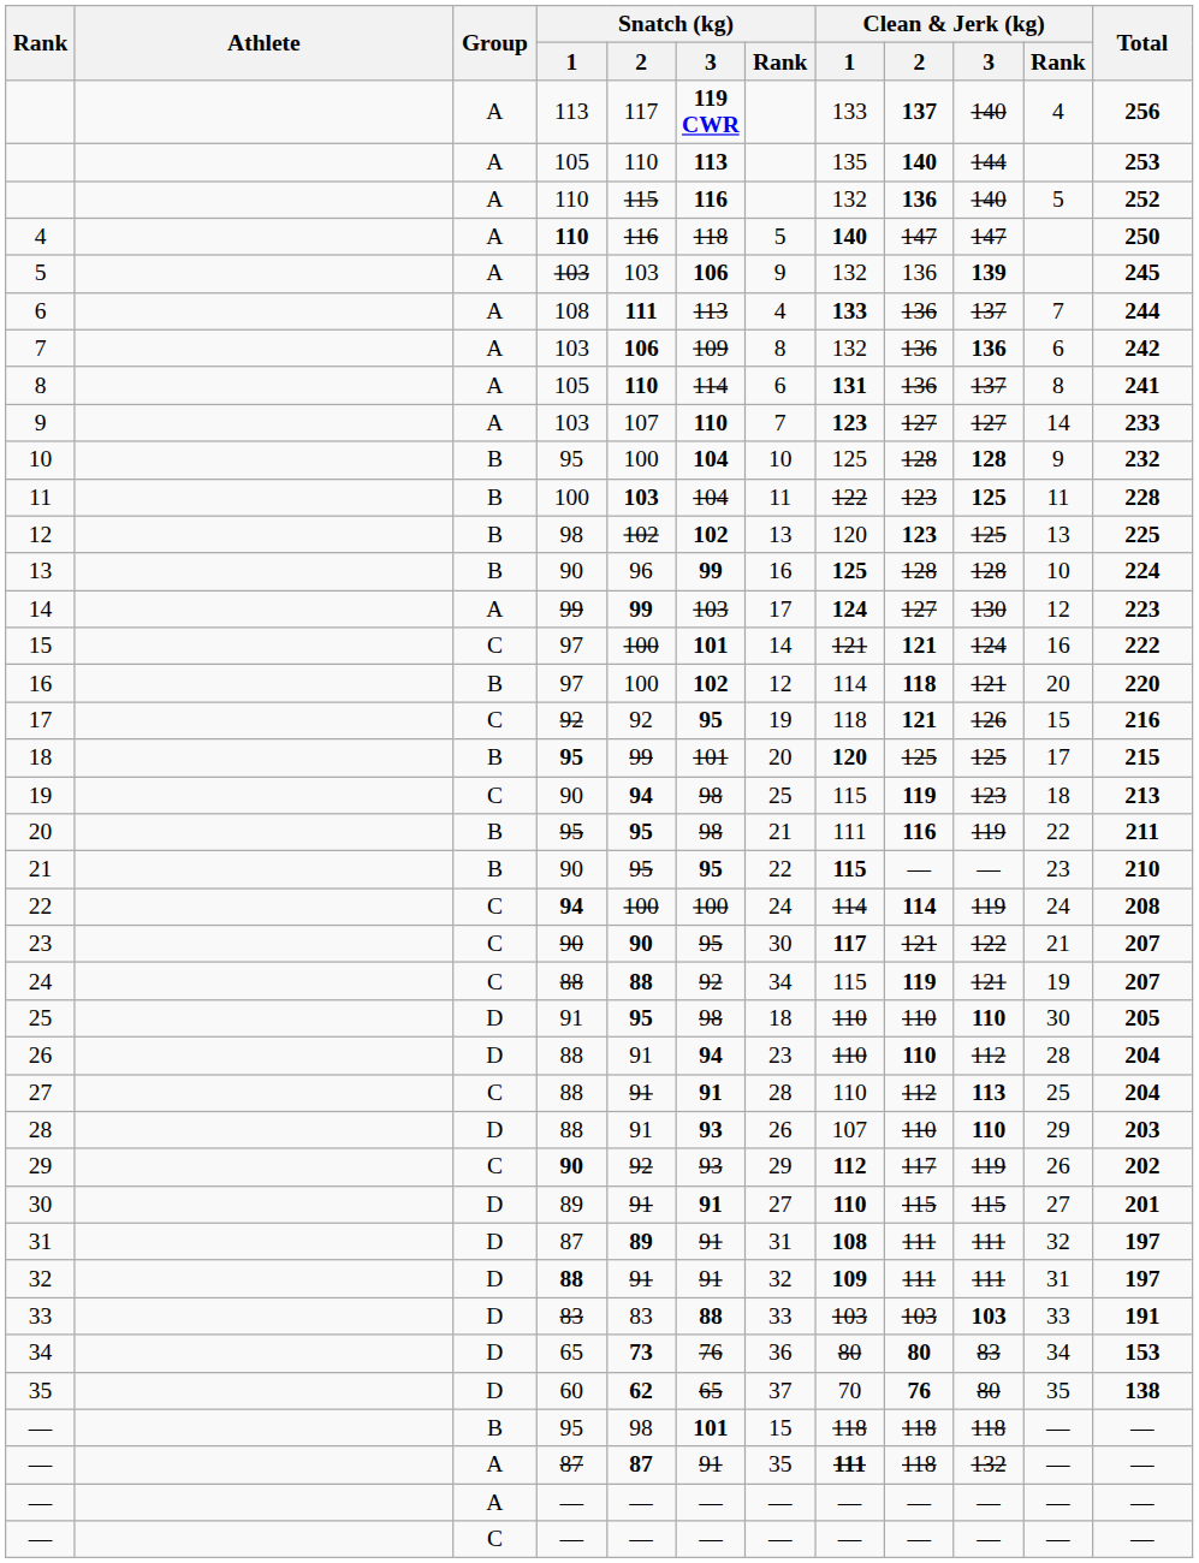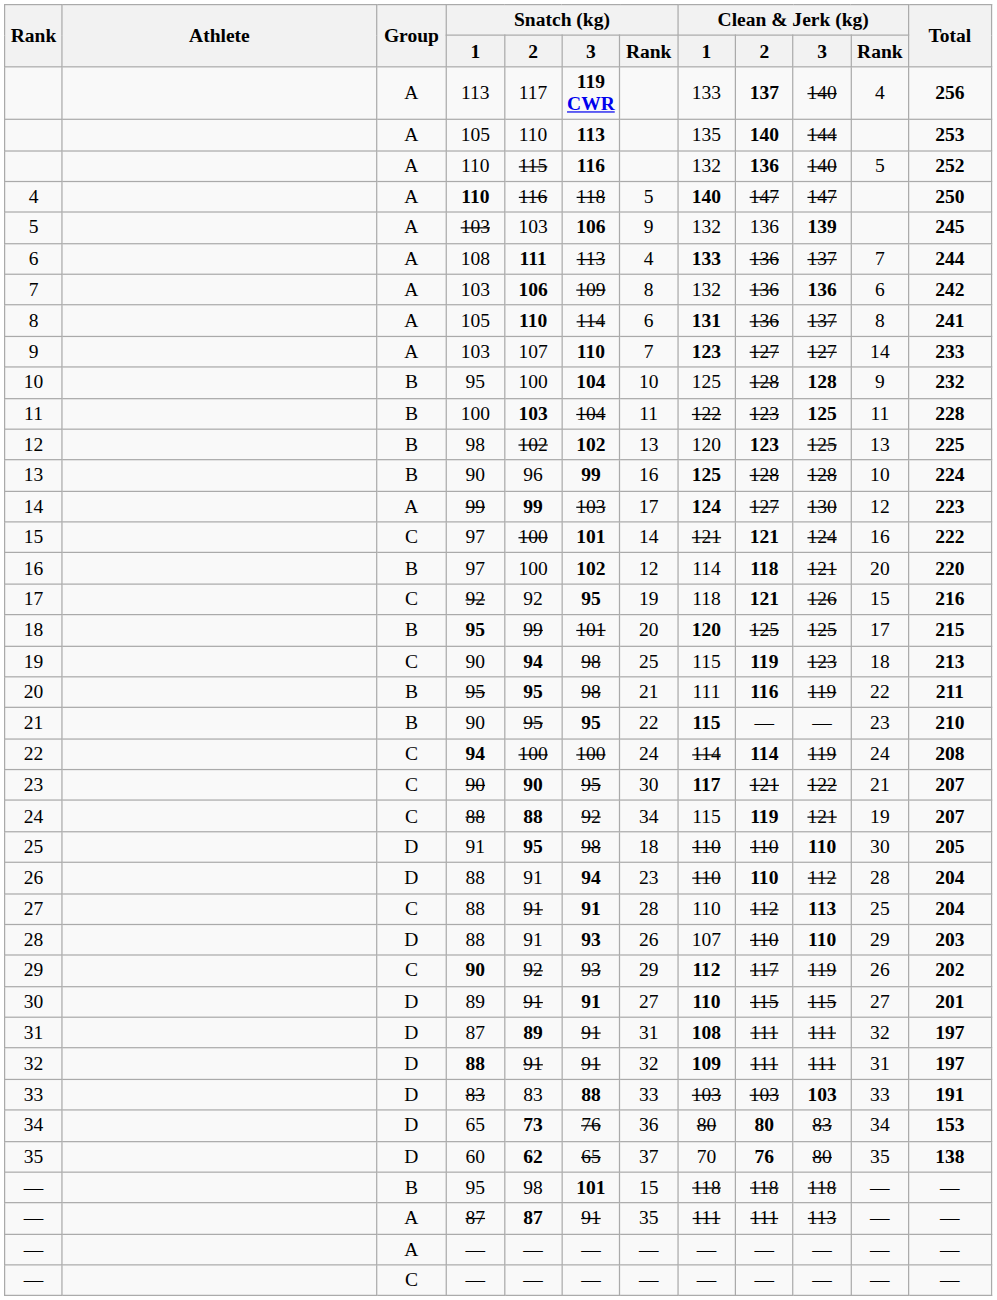 <table class = "wikitable" style="text-align:center;">
 <tr>
 <th rowspan=2 width=40>Rank</th>
 <th rowspan=2 width=250>Athlete</th>
 <th rowspan=2 width=50>Group</th>
 <th colspan=4>Snatch (kg)</th>
 <th colspan=4>Clean & Jerk (kg)</th>
 <th rowspan=2 width=60>Total</th>
 </tr>
 <tr>
 <th width=40>1</th>
 <th width=40>2</th>
 <th width=40>3</th>
 <th width=40>Rank</th>
 <th width=40>1</th>
 <th width=40>2</th>
 <th width=40>3</th>
 <th width=40>Rank</th>
 </tr>
 <tr>
 <td></td>
 <td align=left></td>
 <td>A</td>
 <td>113</td>
 <td>117</td>
 <td><strong>119 <a href='#'>CWR</a></strong></td>
 <td></td>
 <td>133</td>
 <td><strong>137</strong></td>
 <td><s>140</s></td>
 <td>4</td>
 <td><strong>256</strong></td>
 </tr>
 <tr>
 <td></td>
 <td align=left></td>
 <td>A</td>
 <td>105</td>
 <td>110</td>
 <td><strong>113</strong></td>
 <td></td>
 <td>135</td>
 <td><strong>140</strong></td>
 <td><s>144</s></td>
 <td></td>
 <td><strong>253</strong></td>
 </tr>
 <tr>
 <td></td>
 <td align=left></td>
 <td>A</td>
 <td>110</td>
 <td><s>115</s></td>
 <td><strong>116</strong></td>
 <td></td>
 <td>132</td>
 <td><strong>136</strong></td>
 <td><s>140</s></td>
 <td>5</td>
 <td><strong>252</strong></td>
 </tr>
 <tr>
 <td>4</td>
 <td align=left></td>
 <td>A</td>
 <td><strong>110</strong></td>
 <td><s>116</s></td>
 <td><s>118</s></td>
 <td>5</td>
 <td><strong>140</strong></td>
 <td><s>147</s></td>
 <td><s>147</s></td>
 <td></td>
 <td><strong>250</strong></td>
 </tr>
 <tr>
 <td>5</td>
 <td align=left></td>
 <td>A</td>
 <td><s>103</s></td>
 <td>103</td>
 <td><strong>106</strong></td>
 <td>9</td>
 <td>132</td>
 <td>136</td>
 <td><strong>139</strong></td>
 <td></td>
 <td><strong>245</strong></td>
 </tr>
 <tr>
 <td>6</td>
 <td align=left></td>
 <td>A</td>
 <td>108</td>
 <td><strong>111</strong></td>
 <td><s>113</s></td>
 <td>4</td>
 <td><strong>133</strong></td>
 <td><s>136</s></td>
 <td><s>137</s></td>
 <td>7</td>
 <td><strong>244</strong></td>
 </tr>
 <tr>
 <td>7</td>
 <td align=left></td>
 <td>A</td>
 <td>103</td>
 <td><strong>106</strong></td>
 <td><s>109</s></td>
 <td>8</td>
 <td>132</td>
 <td><s>136</s></td>
 <td><strong>136</strong></td>
 <td>6</td>
 <td><strong>242</strong></td>
 </tr>
 <tr>
 <td>8</td>
 <td align=left></td>
 <td>A</td>
 <td>105</td>
 <td><strong>110</strong></td>
 <td><s>114</s></td>
 <td>6</td>
 <td><strong>131</strong></td>
 <td><s>136</s></td>
 <td><s>137</s></td>
 <td>8</td>
 <td><strong>241</strong></td>
 </tr>
 <tr>
 <td>9</td>
 <td align=left></td>
 <td>A</td>
 <td>103</td>
 <td>107</td>
 <td><strong>110</strong></td>
 <td>7</td>
 <td><strong>123</strong></td>
 <td><s>127</s></td>
 <td><s>127</s></td>
 <td>14</td>
 <td><strong>233</strong></td>
 </tr>
 <tr>
 <td>10</td>
 <td align=left></td>
 <td>B</td>
 <td>95</td>
 <td>100</td>
 <td><strong>104</strong></td>
 <td>10</td>
 <td>125</td>
 <td><s>128</s></td>
 <td><strong>128</strong></td>
 <td>9</td>
 <td><strong>232</strong></td>
 </tr>
 <tr>
 <td>11</td>
 <td align=left></td>
 <td>B</td>
 <td>100</td>
 <td><strong>103</strong></td>
 <td><s>104</s></td>
 <td>11</td>
 <td><s>122</s></td>
 <td><s>123</s></td>
 <td><strong>125</strong></td>
 <td>11</td>
 <td><strong>228</strong></td>
 </tr>
 <tr>
 <td>12</td>
 <td align=left></td>
 <td>B</td>
 <td>98</td>
 <td><s>102</s></td>
 <td><strong>102</strong></td>
 <td>13</td>
 <td>120</td>
 <td><strong>123</strong></td>
 <td><s>125</s></td>
 <td>13</td>
 <td><strong>225</strong></td>
 </tr>
 <tr>
 <td>13</td>
 <td align=left></td>
 <td>B</td>
 <td>90</td>
 <td>96</td>
 <td><strong>99</strong></td>
 <td>16</td>
 <td><strong>125</strong></td>
 <td><s>128</s></td>
 <td><s>128</s></td>
 <td>10</td>
 <td><strong>224</strong></td>
 </tr>
 <tr>
 <td>14</td>
 <td align=left></td>
 <td>A</td>
 <td><s>99</s></td>
 <td><strong>99</strong></td>
 <td><s>103</s></td>
 <td>17</td>
 <td><strong>124</strong></td>
 <td><s>127</s></td>
 <td><s>130</s></td>
 <td>12</td>
 <td><strong>223</strong></td>
 </tr>
 <tr>
 <td>15</td>
 <td align=left></td>
 <td>C</td>
 <td>97</td>
 <td><s>100</s></td>
 <td><strong>101</strong></td>
 <td>14</td>
 <td><s>121</s></td>
 <td><strong>121</strong></td>
 <td><s>124</s></td>
 <td>16</td>
 <td><strong>222</strong></td>
 </tr>
 <tr>
 <td>16</td>
 <td align=left></td>
 <td>B</td>
 <td>97</td>
 <td>100</td>
 <td><strong>102</strong></td>
 <td>12</td>
 <td>114</td>
 <td><strong>118</strong></td>
 <td><s>121</s></td>
 <td>20</td>
 <td><strong>220</strong></td>
 </tr>
 <tr>
 <td>17</td>
 <td align=left></td>
 <td>C</td>
 <td><s>92</s></td>
 <td>92</td>
 <td><strong>95</strong></td>
 <td>19</td>
 <td>118</td>
 <td><strong>121</strong></td>
 <td><s>126</s></td>
 <td>15</td>
 <td><strong>216</strong></td>
 </tr>
 <tr>
 <td>18</td>
 <td align=left></td>
 <td>B</td>
 <td><strong>95</strong></td>
 <td><s>99</s></td>
 <td><s>101</s></td>
 <td>20</td>
 <td><strong>120</strong></td>
 <td><s>125</s></td>
 <td><s>125</s></td>
 <td>17</td>
 <td><strong>215</strong></td>
 </tr>
 <tr>
 <td>19</td>
 <td align=left></td>
 <td>C</td>
 <td>90</td>
 <td><strong>94</strong></td>
 <td><s>98</s></td>
 <td>25</td>
 <td>115</td>
 <td><strong>119</strong></td>
 <td><s>123</s></td>
 <td>18</td>
 <td><strong>213</strong></td>
 </tr>
 <tr>
 <td>20</td>
 <td align=left></td>
 <td>B</td>
 <td><s>95</s></td>
 <td><strong>95</strong></td>
 <td><s>98</s></td>
 <td>21</td>
 <td>111</td>
 <td><strong>116</strong></td>
 <td><s>119</s></td>
 <td>22</td>
 <td><strong>211</strong></td>
 </tr>
 <tr>
 <td>21</td>
 <td align=left></td>
 <td>B</td>
 <td>90</td>
 <td><s>95</s></td>
 <td><strong>95</strong></td>
 <td>22</td>
 <td><strong>115</strong></td>
 <td>—</td>
 <td>—</td>
 <td>23</td>
 <td><strong>210</strong></td>
 </tr>
 <tr>
 <td>22</td>
 <td align=left></td>
 <td>C</td>
 <td><strong>94</strong></td>
 <td><s>100</s></td>
 <td><s>100</s></td>
 <td>24</td>
 <td><s>114</s></td>
 <td><strong>114</strong></td>
 <td><s>119</s></td>
 <td>24</td>
 <td><strong>208</strong></td>
 </tr>
 <tr>
 <td>23</td>
 <td align=left></td>
 <td>C</td>
 <td><s>90</s></td>
 <td><strong>90</strong></td>
 <td><s>95</s></td>
 <td>30</td>
 <td><strong>117</strong></td>
 <td><s>121</s></td>
 <td><s>122</s></td>
 <td>21</td>
 <td><strong>207</strong></td>
 </tr>
 <tr>
 <td>24</td>
 <td align=left></td>
 <td>C</td>
 <td><s>88</s></td>
 <td><strong>88</strong></td>
 <td><s>92</s></td>
 <td>34</td>
 <td>115</td>
 <td><strong>119</strong></td>
 <td><s>121</s></td>
 <td>19</td>
 <td><strong>207</strong></td>
 </tr>
 <tr>
 <td>25</td>
 <td align=left></td>
 <td>D</td>
 <td>91</td>
 <td><strong>95</strong></td>
 <td><s>98</s></td>
 <td>18</td>
 <td><s>110</s></td>
 <td><s>110</s></td>
 <td><strong>110</strong></td>
 <td>30</td>
 <td><strong>205</strong></td>
 </tr>
 <tr>
 <td>26</td>
 <td align=left></td>
 <td>D</td>
 <td>88</td>
 <td>91</td>
 <td><strong>94</strong></td>
 <td>23</td>
 <td><s>110</s></td>
 <td><strong>110</strong></td>
 <td><s>112</s></td>
 <td>28</td>
 <td><strong>204</strong></td>
 </tr>
 <tr>
 <td>27</td>
 <td align=left></td>
 <td>C</td>
 <td>88</td>
 <td><s>91</s></td>
 <td><strong>91</strong></td>
 <td>28</td>
 <td>110</td>
 <td><s>112</s></td>
 <td><strong>113</strong></td>
 <td>25</td>
 <td><strong>204</strong></td>
 </tr>
 <tr>
 <td>28</td>
 <td align=left></td>
 <td>D</td>
 <td>88</td>
 <td>91</td>
 <td><strong>93</strong></td>
 <td>26</td>
 <td>107</td>
 <td><s>110</s></td>
 <td><strong>110</strong></td>
 <td>29</td>
 <td><strong>203</strong></td>
 </tr>
 <tr>
 <td>29</td>
 <td align=left></td>
 <td>C</td>
 <td><strong>90</strong></td>
 <td><s>92</s></td>
 <td><s>93</s></td>
 <td>29</td>
 <td><strong>112</strong></td>
 <td><s>117</s></td>
 <td><s>119</s></td>
 <td>26</td>
 <td><strong>202</strong></td>
 </tr>
 <tr>
 <td>30</td>
 <td align=left></td>
 <td>D</td>
 <td>89</td>
 <td><s>91</s></td>
 <td><strong>91</strong></td>
 <td>27</td>
 <td><strong>110</strong></td>
 <td><s>115</s></td>
 <td><s>115</s></td>
 <td>27</td>
 <td><strong>201</strong></td>
 </tr>
 <tr>
 <td>31</td>
 <td align=left></td>
 <td>D</td>
 <td>87</td>
 <td><strong>89</strong></td>
 <td><s>91</s></td>
 <td>31</td>
 <td><strong>108</strong></td>
 <td><s>111</s></td>
 <td><s>111</s></td>
 <td>32</td>
 <td><strong>197</strong></td>
 </tr>
 <tr>
 <td>32</td>
 <td align=left></td>
 <td>D</td>
 <td><strong>88</strong></td>
 <td><s>91</s></td>
 <td><s>91</s></td>
 <td>32</td>
 <td><strong>109</strong></td>
 <td><s>111</s></td>
 <td><s>111</s></td>
 <td>31</td>
 <td><strong>197</strong></td>
 </tr>
 <tr>
 <td>33</td>
 <td align=left></td>
 <td>D</td>
 <td><s>83</s></td>
 <td>83</td>
 <td><strong>88</strong></td>
 <td>33</td>
 <td><s>103</s></td>
 <td><s>103</s></td>
 <td><strong>103</strong></td>
 <td>33</td>
 <td><strong>191</strong></td>
 </tr>
 <tr>
 <td>34</td>
 <td align=left></td>
 <td>D</td>
 <td>65</td>
 <td><strong>73</strong></td>
 <td><s>76</s></td>
 <td>36</td>
 <td><s>80</s></td>
 <td><strong>80</strong></td>
 <td><s>83</s></td>
 <td>34</td>
 <td><strong>153</strong></td>
 </tr>
 <tr>
 <td>35</td>
 <td align=left></td>
 <td>D</td>
 <td>60</td>
 <td><strong>62</strong></td>
 <td><s>65</s></td>
 <td>37</td>
 <td>70</td>
 <td><strong>76</strong></td>
 <td><s>80</s></td>
 <td>35</td>
 <td><strong>138</strong></td>
 </tr>
 <tr>
 <td>—</td>
 <td align=left></td>
 <td>B</td>
 <td>95</td>
 <td>98</td>
 <td><strong>101</strong></td>
 <td>15</td>
 <td><s>118</s></td>
 <td><s>118</s></td>
 <td><s>118</s></td>
 <td>—</td>
 <td>—</td>
 </tr>
 <tr>
 <td>—</td>
 <td align=left></td>
 <td>A</td>
 <td><s>87</s></td>
 <td><strong>87</strong></td>
 <td><s>91</s></td>
 <td>35</td>
-<td><strong><s>111</s></strong></td>
-<td><s>118</s></td>
-<td><s>132</s></td>
+<td><s>111</s></td>
+<td><s>111</s></td>
+<td><s>113</s></td>
 <td>—</td>
 <td>—</td>
 </tr>
 <tr>
 <td>—</td>
 <td align=left></td>
 <td>A</td>
 <td>—</td>
 <td>—</td>
 <td>—</td>
 <td>—</td>
 <td>—</td>
 <td>—</td>
 <td>—</td>
 <td>—</td>
 <td>—</td>
 </tr>
 <tr>
 <td>—</td>
 <td align=left></td>
 <td>C</td>
 <td>—</td>
 <td>—</td>
 <td>—</td>
 <td>—</td>
 <td>—</td>
 <td>—</td>
 <td>—</td>
 <td>—</td>
 <td>—</td>
 </tr>
 </table>
